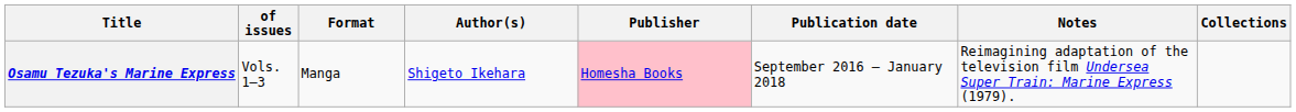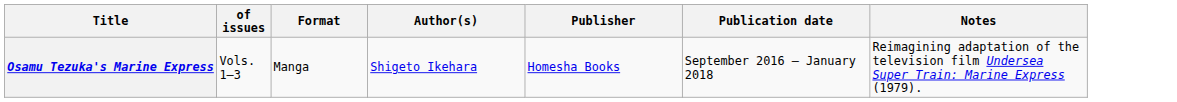 <table class="wikitable">
 <tr>
 <th>Title</th>
 <th style="width:40pt"> of issues</th>
 <th style="width:75pt">Format</th>
 <th style="width:125pt">Author(s)</th>
 <th style="width:125pt">Publisher</th>
 <th style="width:150pt">Publication date</th>
 <th style="width:175pt">Notes</th>
-<th>Collections</th>
 </tr>
 <tr>
 <th><em><a href='#'>Osamu Tezuka's Marine Express</a></em><br></th>
 <td>Vols. 1–3</td>
 <td>Manga</td>
 <td><a href='#'>Shigeto Ikehara</a></td>
-<td style="background: pink;"><a href='#'>Homesha Books</a></td>
+<td><a href='#'>Homesha Books</a></td>
 <td>September 2016 – January 2018</td>
 <td>Reimagining adaptation of the television film <em><a href='#'>Undersea Super Train: Marine Express</a></em> (1979).</td>
-<td><br></td>
 </tr>
 </table>
